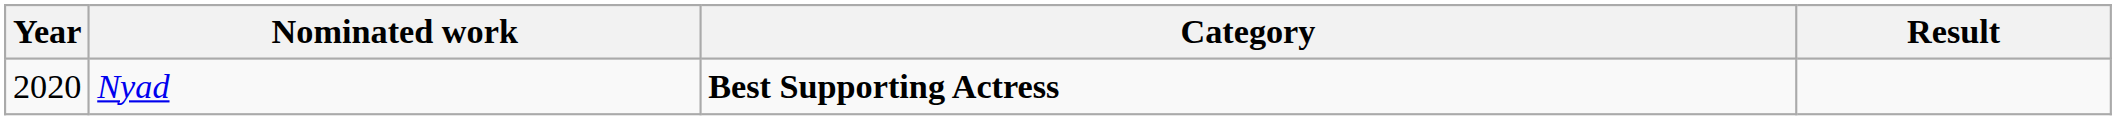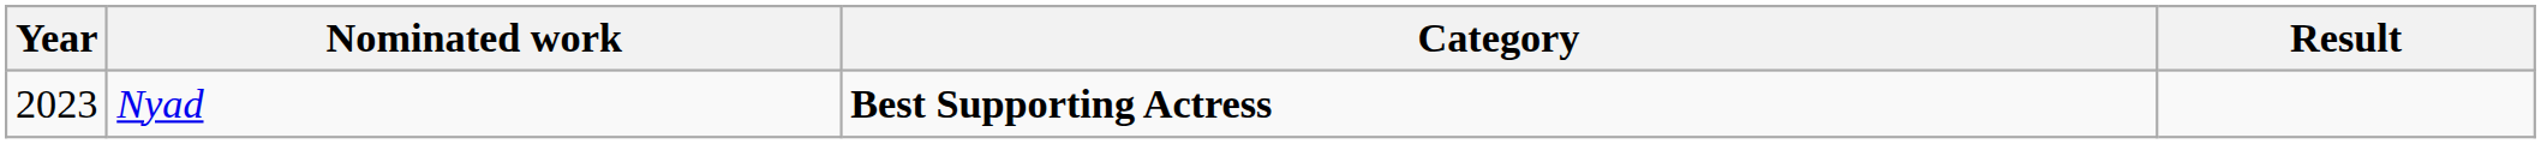 <table class=wikitable>
 <tr>
 <th width=4%>Year</th>
 <th width=29%>Nominated work</th>
 <th width=52%>Category</th>
 <th width=15%>Result</th>
 </tr>
 <tr>
-<td align=center>2020</td>
+<td align=center>2023</td>
 <td><em><a href='#'>Nyad</a></em></td>
 <td><strong>Best Supporting Actress</strong></td>
 <td></td>
 </tr>
 </table>
